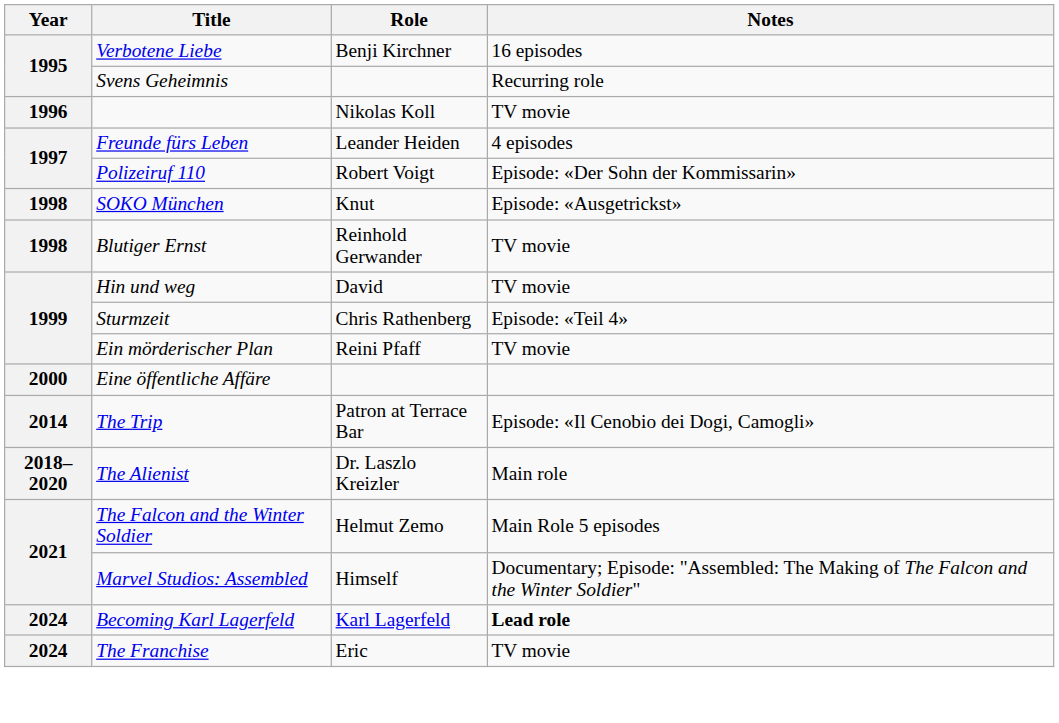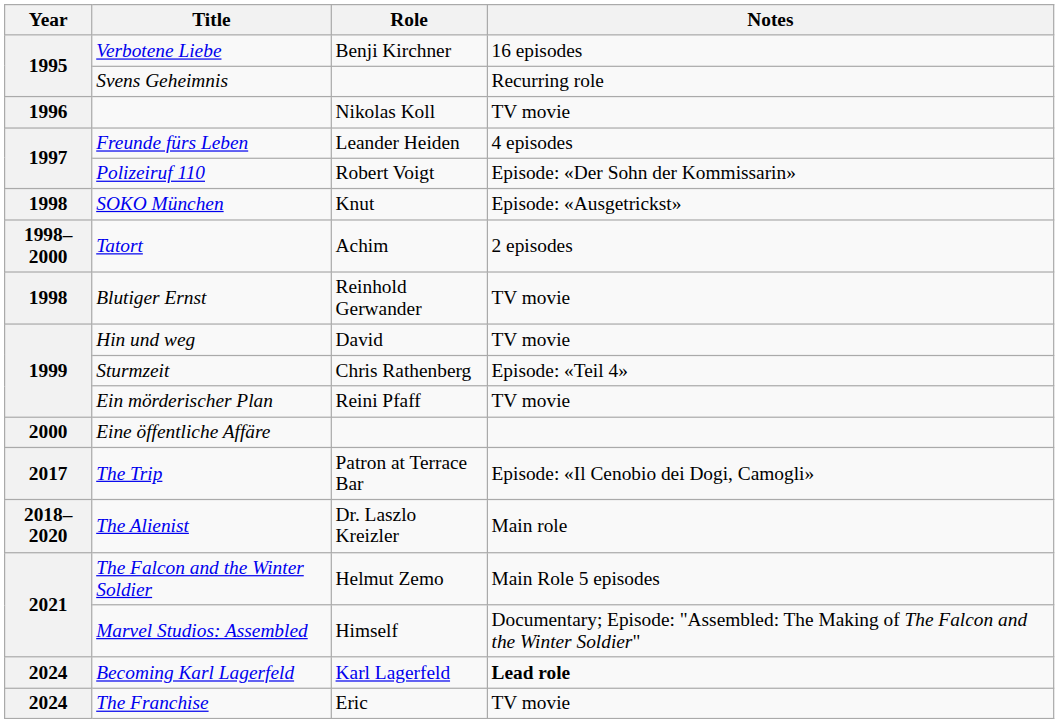 <table class="wikitable plainrowheaders sortable">
 <tr>
 <th scope="col">Year</th>
 <th scope="col">Title</th>
 <th scope="col">Role</th>
 <th scope="col" class="unsortable">Notes</th>
 </tr>
 <tr>
 <th scope="row" rowspan="2">1995</th>
 <td><em><a href='#'>Verbotene Liebe</a></em></td>
 <td>Benji Kirchner</td>
 <td>16 episodes</td>
 </tr>
 <tr>
 <td><em>Svens Geheimnis</em></td>
 <td></td>
 <td>Recurring role</td>
 </tr>
 <tr>
 <th scope="row">1996</th>
 <td><em></em></td>
 <td>Nikolas Koll</td>
 <td>TV movie</td>
 </tr>
 <tr>
 <th scope="row" rowspan="2">1997</th>
 <td><em><a href='#'>Freunde fürs Leben</a></em></td>
 <td>Leander Heiden</td>
 <td>4 episodes</td>
 </tr>
 <tr>
 <td><em><a href='#'>Polizeiruf 110</a></em></td>
 <td>Robert Voigt</td>
 <td>Episode: «Der Sohn der Kommissarin»</td>
 </tr>
 <tr>
 <th scope="row">1998</th>
 <td><em><a href='#'>SOKO München</a></em></td>
 <td>Knut</td>
 <td>Episode: «Ausgetrickst»</td>
 </tr>
 <tr>
+<th scope="row">1998–2000</th>
+<td><em><a href='#'>Tatort</a></em></td>
+<td>Achim</td>
+<td>2 episodes</td>
+</tr>
+<tr>
 <th scope="row">1998</th>
 <td><em>Blutiger Ernst</em></td>
 <td>Reinhold Gerwander</td>
 <td>TV movie</td>
 </tr>
 <tr>
 <th scope="row" rowspan="3">1999</th>
 <td><em>Hin und weg</em></td>
 <td>David</td>
 <td>TV movie</td>
 </tr>
 <tr>
 <td><em>Sturmzeit</em></td>
 <td>Chris Rathenberg</td>
 <td>Episode: «Teil 4»</td>
 </tr>
 <tr>
 <td><em>Ein mörderischer Plan</em></td>
 <td>Reini Pfaff</td>
 <td>TV movie</td>
 </tr>
 <tr>
 <th scope="row">2000</th>
 <td><em>Eine öffentliche Affäre</em></td>
 <td></td>
 <td></td>
 </tr>
 <tr>
-<th scope="row">2014</th>
+<th scope="row">2017</th>
 <td><em><a href='#'>The Trip</a></em></td>
 <td>Patron at Terrace Bar</td>
 <td>Episode: «Il Cenobio dei Dogi, Camogli»</td>
 </tr>
 <tr>
 <th scope="row">2018–2020</th>
 <td><em><a href='#'>The Alienist</a></em></td>
 <td>Dr. Laszlo Kreizler</td>
 <td>Main role</td>
 </tr>
 <tr>
 <th scope="row" rowspan="2">2021</th>
 <td><em><a href='#'>The Falcon and the Winter Soldier</a></em></td>
 <td>Helmut Zemo</td>
 <td>Main Role 5 episodes</td>
 </tr>
 <tr>
 <td><em><a href='#'>Marvel Studios: Assembled</a></em></td>
 <td>Himself</td>
 <td>Documentary; Episode: "Assembled: The Making of <em>The Falcon and the Winter Soldier</em>"</td>
 </tr>
 <tr>
 <th scope="row">2024</th>
 <td><em><a href='#'>Becoming Karl Lagerfeld</a></em></td>
 <td><a href='#'>Karl Lagerfeld</a></td>
 <td><strong>Lead role</strong></td>
 </tr>
 <tr>
 <th scope="row">2024</th>
 <td><em><a href='#'>The Franchise</a></em></td>
 <td>Eric</td>
 <td>TV movie</td>
 </tr>
 </table>
